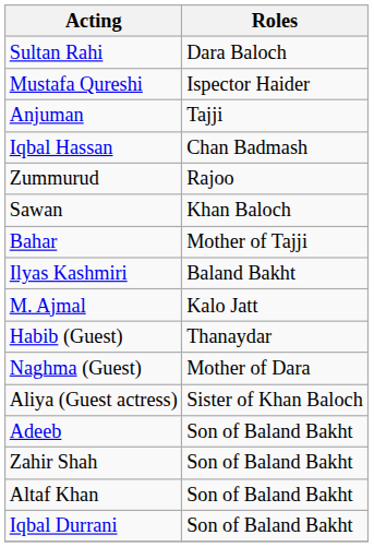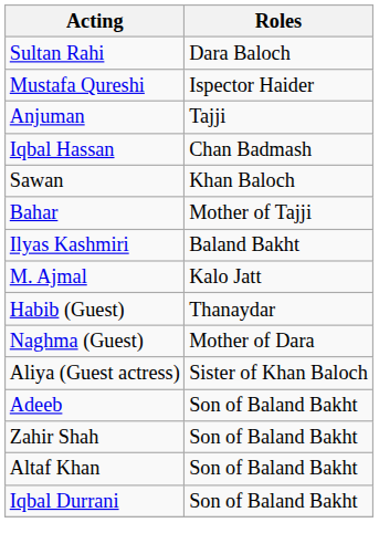 <table class="wikitable">
 <tr>
 <th>Acting</th>
 <th>Roles</th>
 </tr>
 <tr>
 <td><a href='#'>Sultan Rahi</a></td>
 <td>Dara Baloch</td>
 </tr>
 <tr>
 <td><a href='#'>Mustafa Qureshi</a></td>
 <td>Ispector Haider</td>
 </tr>
 <tr>
 <td><a href='#'>Anjuman</a></td>
 <td>Tajji</td>
 </tr>
 <tr>
 <td><a href='#'>Iqbal Hassan</a></td>
 <td>Chan Badmash</td>
-</tr>
-<tr>
-<td>Zummurud</td>
-<td>Rajoo</td>
 </tr>
 <tr>
 <td>Sawan</td>
 <td>Khan Baloch</td>
 </tr>
 <tr>
 <td><a href='#'>Bahar</a></td>
 <td>Mother of Tajji</td>
 </tr>
 <tr>
 <td><a href='#'>Ilyas Kashmiri</a></td>
 <td>Baland Bakht</td>
 </tr>
 <tr>
 <td><a href='#'>M. Ajmal</a></td>
 <td>Kalo Jatt</td>
 </tr>
 <tr>
 <td><a href='#'>Habib</a> (Guest)</td>
 <td>Thanaydar</td>
 </tr>
 <tr>
 <td><a href='#'>Naghma</a> (Guest)</td>
 <td>Mother of Dara</td>
 </tr>
 <tr>
 <td>Aliya (Guest actress)</td>
 <td>Sister of Khan Baloch</td>
 </tr>
 <tr>
 <td><a href='#'>Adeeb</a></td>
 <td>Son of Baland Bakht</td>
 </tr>
 <tr>
 <td>Zahir Shah</td>
 <td>Son of Baland Bakht</td>
 </tr>
 <tr>
 <td>Altaf Khan</td>
 <td>Son of Baland Bakht</td>
 </tr>
 <tr>
 <td><a href='#'>Iqbal Durrani</a></td>
 <td>Son of Baland Bakht</td>
 </tr>
 <tr>
 </tr>
 </table>
